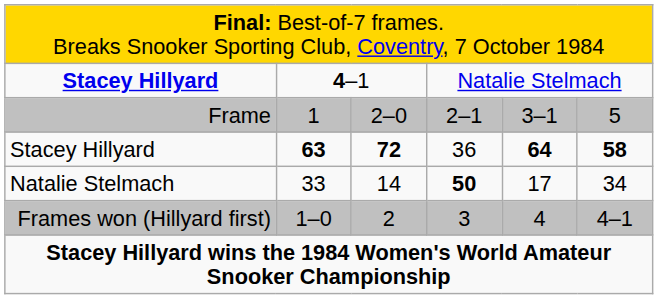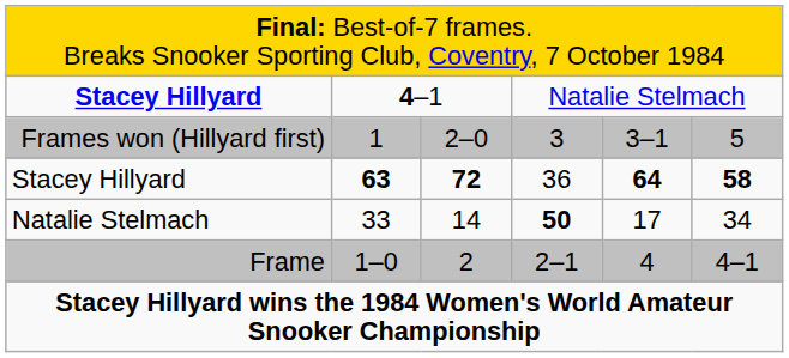 <table class="wikitable"  style="font-size: 95%; margin: 1em auto 1em auto;">
 <tr>
 <td colspan=8 align="center" bgcolor="#ffd700"><strong>Final:</strong> Best-of-7 frames.<br>Breaks Snooker Sporting Club, <a href='#'>Coventry</a>, 7 October 1984</td>
 </tr>
 <tr>
 <td colspan=1 align="center"><strong><a href='#'>Stacey Hillyard</a></strong> <br> </td>
 <td colspan=2 align="center"><strong>4</strong>–1</td>
 <td colspan=3 align="center"><a href='#'>Natalie Stelmach</a> <br> </td>
 </tr>
 <tr>
-<td style="width: 12em;; background: silver;" align="right">Frame</td>
+<td style="background: silver;" align="right">Frames won (Hillyard first)</td>
 <td style="width: 3em; background: silver;" align="center">1</td>
 <td style="background: silver;" align="center">2–0</td>
-<td style="background: silver;" align="center">2–1</td>
+<td style="width: 3em; background: silver;" align="center">3</td>
 <td style="background: silver;" align="center">3–1</td>
 <td style="width: 3em; background: silver;" align="center">5</td>
 </tr>
 <tr>
 <td>Stacey Hillyard</td>
 <td align="center"><strong>63</strong></td>
 <td align="center"><strong>72</strong></td>
 <td align="center">36</td>
 <td align="center"><strong>64</strong></td>
 <td align="center"><strong>58</strong></td>
 </tr>
 <tr>
 <td>Natalie Stelmach</td>
 <td align="center">33</td>
 <td align="center">14</td>
 <td align="center"><strong>50</strong></td>
 <td align="center">17</td>
 <td align="center">34</td>
 </tr>
 <tr>
-<td style="background: silver;" align="right">Frames won (Hillyard first)</td>
+<td style="width: 12em;; background: silver;" align="right">Frame</td>
 <td style="background: silver;" align="center">1–0</td>
 <td style="width: 3em; background: silver;" align="center">2</td>
-<td style="width: 3em; background: silver;" align="center">3</td>
+<td style="background: silver;" align="center">2–1</td>
 <td style="width: 3em; background: silver;" align="center">4</td>
 <td style="background: silver;" align="center">4–1</td>
 </tr>
 <tr>
 <td colspan=8 align="center"><strong>Stacey Hillyard wins the 1984 Women's World Amateur Snooker Championship</strong></td>
 </tr>
 </table>
